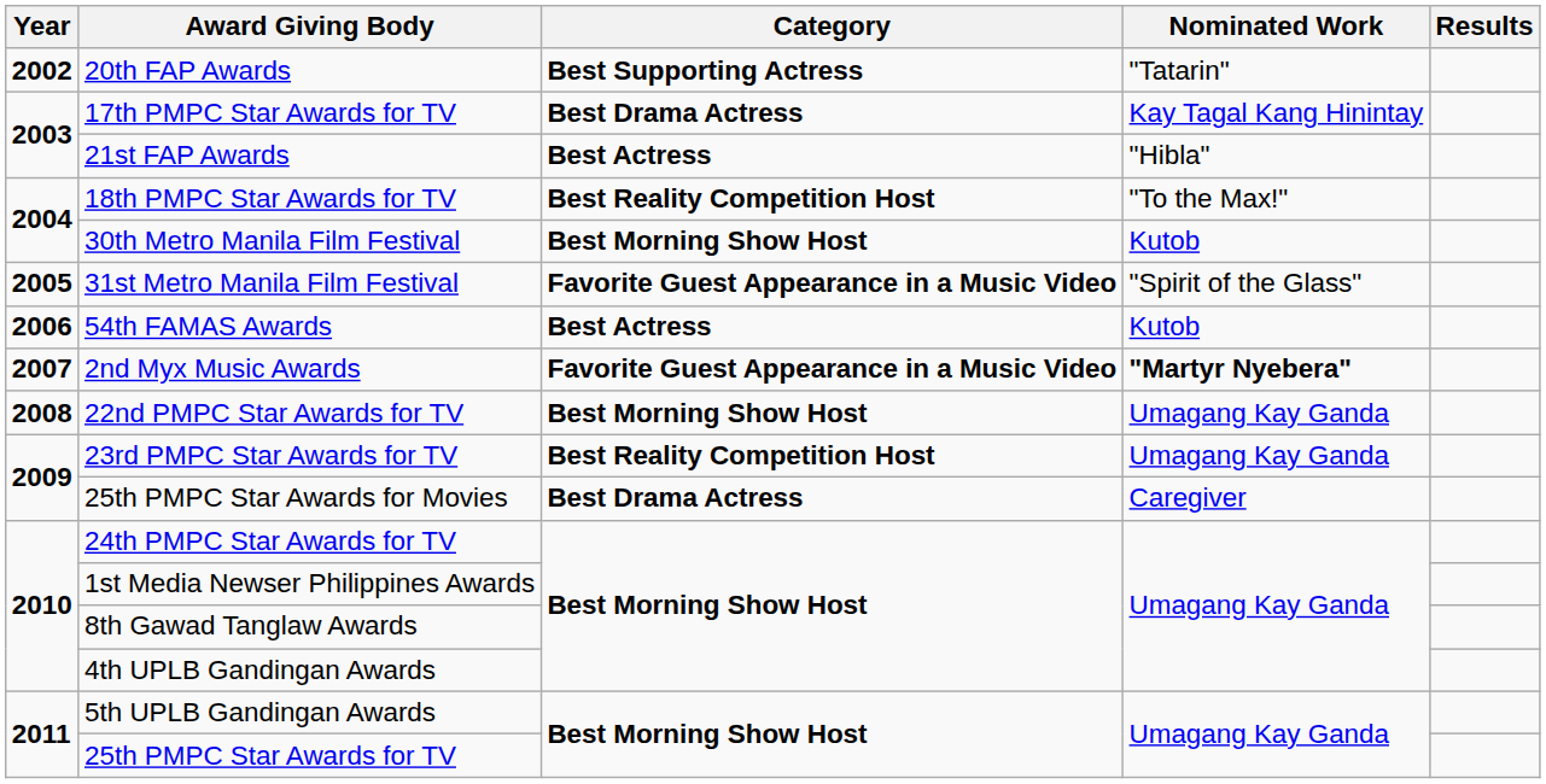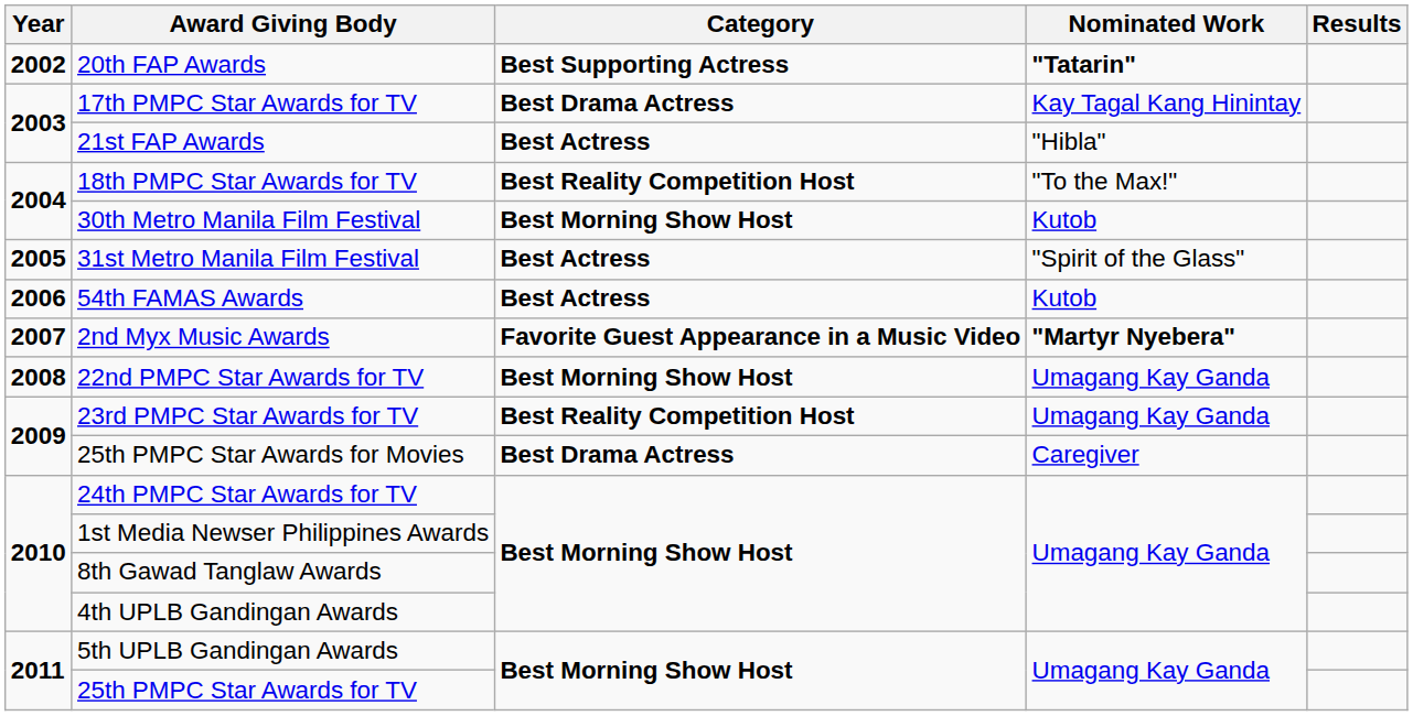 <table class="wikitable">
 <tr>
 <th>Year</th>
 <th>Award Giving Body</th>
 <th>Category</th>
 <th>Nominated Work</th>
 <th>Results</th>
 </tr>
 <tr>
 <td><strong>2002</strong></td>
 <td><a href='#'>20th FAP Awards</a></td>
 <td><strong>Best Supporting Actress</strong></td>
-<td>"Tatarin"</td>
+<td><strong>"Tatarin"</strong></td>
 <td></td>
 </tr>
 <tr>
 <td rowspan=2><strong>2003</strong></td>
 <td><a href='#'>17th PMPC Star Awards for TV</a></td>
 <td><strong>Best Drama Actress</strong></td>
 <td><a href='#'>Kay Tagal Kang Hinintay</a></td>
 <td></td>
 </tr>
 <tr>
 <td><a href='#'>21st FAP Awards</a></td>
 <td><strong>Best Actress</strong></td>
 <td>"Hibla"</td>
 <td></td>
 </tr>
 <tr>
 <td rowspan=2><strong>2004</strong></td>
 <td><a href='#'>18th PMPC Star Awards for TV</a></td>
 <td><strong>Best Reality Competition Host</strong> </td>
 <td>"To the Max!"</td>
 <td></td>
 </tr>
 <tr>
 <td><a href='#'>30th Metro Manila Film Festival</a></td>
 <td><strong>Best Morning Show Host</strong> </td>
 <td><a href='#'>Kutob</a></td>
 <td></td>
 </tr>
 <tr>
 <td><strong>2005</strong></td>
 <td><a href='#'>31st Metro Manila Film Festival</a></td>
-<td><strong>Favorite Guest Appearance in a Music Video</strong></td>
+<td><strong>Best Actress</strong></td>
 <td>"Spirit of the Glass"</td>
 <td></td>
 </tr>
 <tr>
 <td><strong>2006</strong></td>
 <td><a href='#'>54th FAMAS Awards</a></td>
 <td><strong>Best Actress</strong></td>
 <td><a href='#'>Kutob</a></td>
 <td></td>
 </tr>
 <tr>
 <td><strong>2007</strong></td>
 <td><a href='#'>2nd Myx Music Awards</a></td>
 <td><strong>Favorite Guest Appearance in a Music Video</strong></td>
 <td><strong>"Martyr Nyebera"</strong></td>
 <td></td>
 </tr>
 <tr>
 <td><strong>2008</strong></td>
 <td><a href='#'>22nd PMPC Star Awards for TV</a></td>
 <td><strong>Best Morning Show Host</strong> </td>
 <td><a href='#'>Umagang Kay Ganda</a></td>
 <td></td>
 </tr>
 <tr>
 <td rowspan=2><strong>2009</strong></td>
 <td><a href='#'>23rd PMPC Star Awards for TV</a></td>
 <td><strong>Best Reality Competition Host</strong> </td>
 <td><a href='#'>Umagang Kay Ganda</a></td>
 <td></td>
 </tr>
 <tr>
 <td>25th PMPC Star Awards for Movies</td>
 <td><strong>Best Drama Actress</strong></td>
 <td><a href='#'>Caregiver</a></td>
 <td></td>
 </tr>
 <tr>
 <td rowspan=4><strong>2010</strong></td>
 <td><a href='#'>24th PMPC Star Awards for TV</a></td>
 <td rowspan=4><strong>Best Morning Show Host</strong> </td>
 <td rowspan=4><a href='#'>Umagang Kay Ganda</a></td>
 <td></td>
 </tr>
 <tr>
 <td>1st Media Newser Philippines Awards</td>
 <td></td>
 </tr>
 <tr>
 <td>8th Gawad Tanglaw Awards</td>
 <td></td>
 </tr>
 <tr>
 <td>4th UPLB Gandingan Awards</td>
 <td></td>
 </tr>
 <tr>
 <td rowspan=2><strong>2011</strong></td>
 <td>5th UPLB Gandingan Awards</td>
 <td rowspan=2><strong>Best Morning Show Host</strong> </td>
 <td rowspan=2><a href='#'>Umagang Kay Ganda</a></td>
 <td></td>
 </tr>
 <tr>
 <td><a href='#'>25th PMPC Star Awards for TV</a></td>
 <td></td>
 </tr>
 </table>
